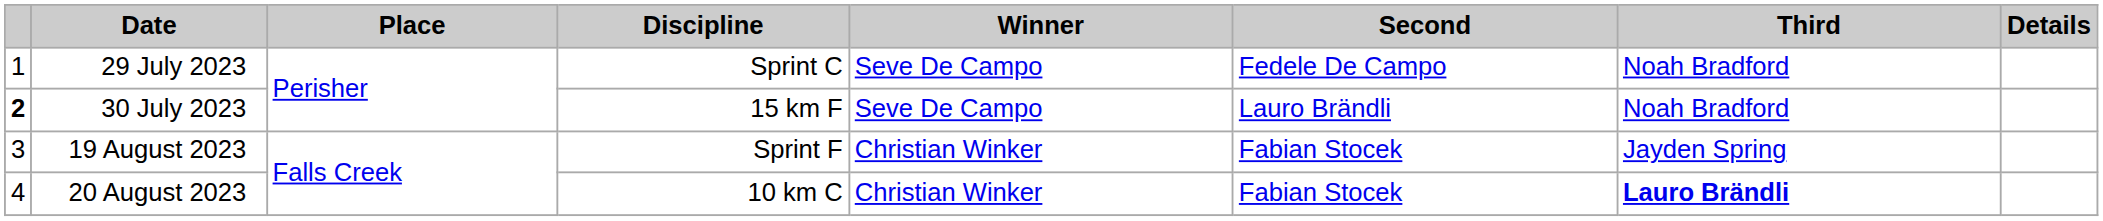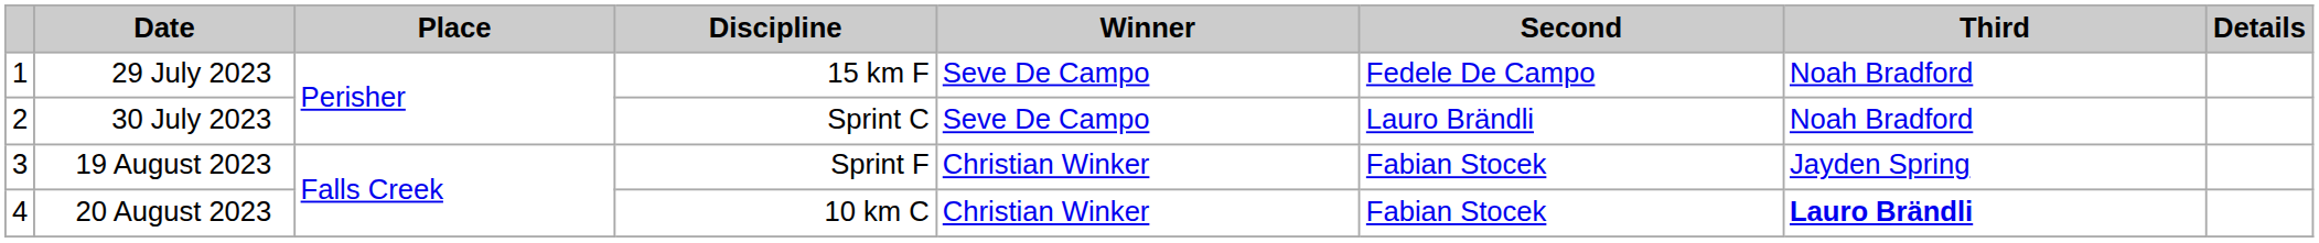 <table class="wikitable plainrowheaders" style="background:#fff; font-size:86%; line-height:16px; border:grey solid 1px; border-collapse:collapse;">
 <tr style="background:#ccc; text-align:center;">
 <th scope="col" style="background:#ccc; width=30 px;"></th>
 <th scope="col" style="background:#ccc; width:120px;">Date</th>
 <th scope="col" style="background:#ccc; width:150px;">Place</th>
 <th scope="col" style="background:#ccc; width:150px;">Discipline</th>
 <th scope="col" style="background:#ccc; width:200px;">Winner</th>
 <th scope="col" style="background:#ccc; width:200px;">Second</th>
 <th scope="col" style="background:#ccc; width:200px;">Third</th>
 <th scope="col" style="background:#ccc; width:10px;">Details</th>
 </tr>
 <tr>
 <td align=center>1</td>
 <td align=right>29 July 2023  </td>
 <td rowspan=2> <a href='#'>Perisher</a></td>
-<td align=right>Sprint C</td>
+<td align=right>15 km F</td>
 <td> <a href='#'>Seve De Campo</a></td>
 <td> <a href='#'>Fedele De Campo</a></td>
 <td> <a href='#'>Noah Bradford</a></td>
 <td></td>
 </tr>
 <tr>
-<td align=center><strong>2</strong></td>
+<td align=center>2</td>
 <td align=right>30 July 2023  </td>
-<td align=right>15 km F</td>
+<td align=right>Sprint C</td>
 <td> <a href='#'>Seve De Campo</a></td>
 <td> <a href='#'>Lauro Brändli</a></td>
 <td> <a href='#'>Noah Bradford</a></td>
 <td></td>
 </tr>
 <tr>
 <td align=center>3</td>
 <td align=right>19 August 2023  </td>
 <td rowspan=2> <a href='#'>Falls Creek</a></td>
 <td align=right>Sprint F</td>
 <td> <a href='#'>Christian Winker</a></td>
 <td> <a href='#'>Fabian Stocek</a></td>
 <td> <a href='#'>Jayden Spring</a></td>
 <td></td>
 </tr>
 <tr>
 <td align=center>4</td>
 <td align=right>20 August 2023  </td>
 <td align=right>10 km C</td>
 <td> <a href='#'>Christian Winker</a></td>
 <td> <a href='#'>Fabian Stocek</a></td>
 <td><strong> <a href='#'>Lauro Brändli</a></strong></td>
 <td></td>
 </tr>
 </table>
